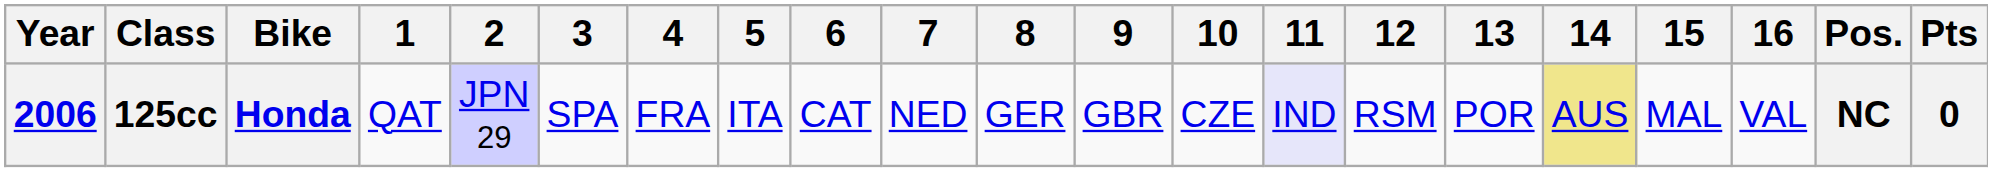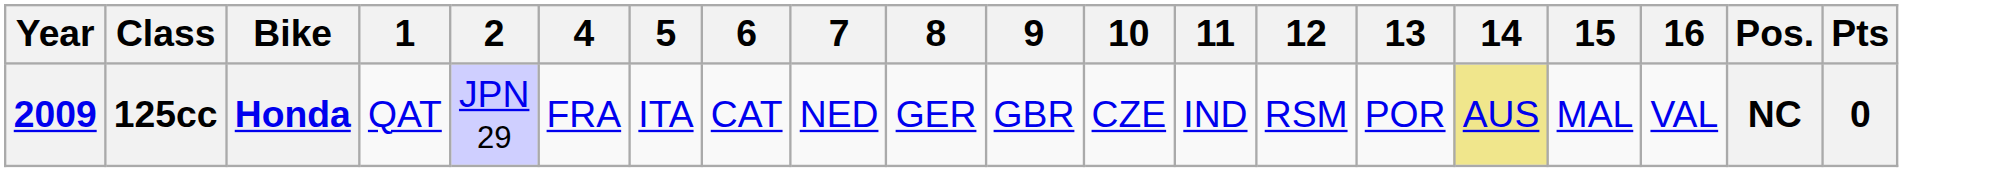 <table class="wikitable" style="text-align:center">
 <tr>
 <th>Year</th>
 <th>Class</th>
 <th>Bike</th>
 <th>1</th>
 <th>2</th>
-<th>3</th>
 <th>4</th>
 <th>5</th>
 <th>6</th>
 <th>7</th>
 <th>8</th>
 <th>9</th>
 <th>10</th>
 <th>11</th>
 <th>12</th>
 <th>13</th>
 <th>14</th>
 <th>15</th>
 <th>16</th>
 <th>Pos.</th>
 <th>Pts</th>
 </tr>
 <tr>
-<th><a href='#'>2006</a></th>
+<th><a href='#'>2009</a></th>
 <th>125cc</th>
 <th><a href='#'>Honda</a></th>
 <td><a href='#'>QAT</a></td>
 <td style="background:#CFCFFF;"><a href='#'>JPN</a><br><small>29</small></td>
-<td><a href='#'>SPA</a></td>
 <td><a href='#'>FRA</a></td>
 <td><a href='#'>ITA</a></td>
 <td><a href='#'>CAT</a></td>
 <td><a href='#'>NED</a></td>
 <td><a href='#'>GER</a></td>
 <td><a href='#'>GBR</a></td>
 <td><a href='#'>CZE</a></td>
-<td style="background: lavender;"><a href='#'>IND</a></td>
+<td><a href='#'>IND</a></td>
 <td><a href='#'>RSM</a></td>
 <td><a href='#'>POR</a></td>
 <td style="background: khaki;"><a href='#'>AUS</a></td>
 <td><a href='#'>MAL</a></td>
 <td><a href='#'>VAL</a></td>
 <th>NC</th>
 <th>0</th>
 </tr>
 </table>
